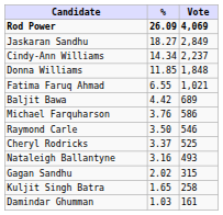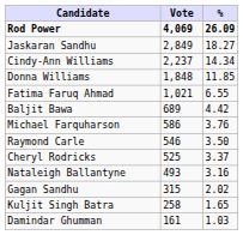 <table class="wikitable">
 <tr>
 <th style="background:#ddf; width:200px;">Candidate</th>
+<th style="background:#ddf; width:50px;">Vote</th>
 <th style="background:#ddf; width:30px;">%</th>
-<th style="background:#ddf; width:50px;">Vote</th>
 </tr>
 <tr>
 <td><strong>Rod Power</strong></td>
+<td><strong>4,069</strong></td>
 <td><strong>26.09</strong></td>
-<td><strong>4,069</strong></td>
 </tr>
 <tr>
 <td>Jaskaran Sandhu</td>
+<td>2,849</td>
 <td>18.27</td>
-<td>2,849</td>
 </tr>
 <tr>
 <td>Cindy-Ann Williams</td>
+<td>2,237</td>
 <td>14.34</td>
-<td>2,237</td>
 </tr>
 <tr>
 <td>Donna Williams</td>
+<td>1,848</td>
 <td>11.85</td>
-<td>1,848</td>
 </tr>
 <tr>
 <td>Fatima Faruq Ahmad</td>
+<td>1,021</td>
 <td>6.55</td>
-<td>1,021</td>
 </tr>
 <tr>
 <td>Baljit Bawa</td>
+<td>689</td>
 <td>4.42</td>
-<td>689</td>
 </tr>
 <tr>
 <td>Michael Farquharson</td>
+<td>586</td>
 <td>3.76</td>
-<td>586</td>
 </tr>
 <tr>
 <td>Raymond Carle</td>
+<td>546</td>
 <td>3.50</td>
-<td>546</td>
 </tr>
 <tr>
 <td>Cheryl Rodricks</td>
+<td>525</td>
 <td>3.37</td>
-<td>525</td>
 </tr>
 <tr>
 <td>Nataleigh Ballantyne</td>
+<td>493</td>
 <td>3.16</td>
-<td>493</td>
 </tr>
 <tr>
 <td>Gagan Sandhu</td>
+<td>315</td>
 <td>2.02</td>
-<td>315</td>
 </tr>
 <tr>
 <td>Kuljit Singh Batra</td>
+<td>258</td>
 <td>1.65</td>
-<td>258</td>
 </tr>
 <tr>
 <td>Damindar Ghumman</td>
+<td>161</td>
 <td>1.03</td>
-<td>161</td>
 </tr>
 </table>
